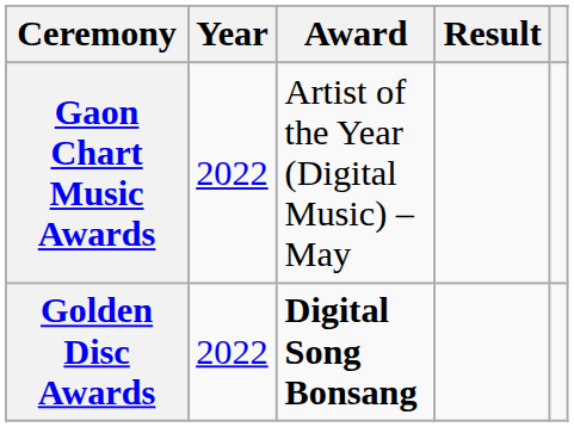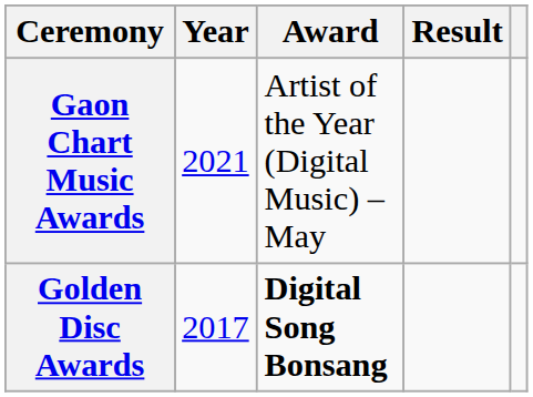 <table class="wikitable sortable plainrowheaders" style="width:40%">
 <tr>
 <th scope="col">Ceremony</th>
 <th scope="col">Year</th>
 <th scope="col">Award</th>
 <th scope="col">Result</th>
 <th scope="col" class="unsortable"></th>
 </tr>
 <tr>
 <th scope="row"><a href='#'>Gaon Chart Music Awards</a></th>
-<td style="text-align:center"><a href='#'>2022</a></td>
+<td style="text-align:center"><a href='#'>2021</a></td>
 <td>Artist of the Year (Digital Music) – May</td>
 <td></td>
 <td style="text-align:center"></td>
 </tr>
 <tr>
 <th scope="row"><a href='#'>Golden Disc Awards</a></th>
-<td style="text-align:center"><a href='#'>2022</a></td>
+<td style="text-align:center"><a href='#'>2017</a></td>
 <td><strong>Digital Song Bonsang</strong></td>
 <td></td>
 <td style="text-align:center"></td>
 </tr>
 </table>
